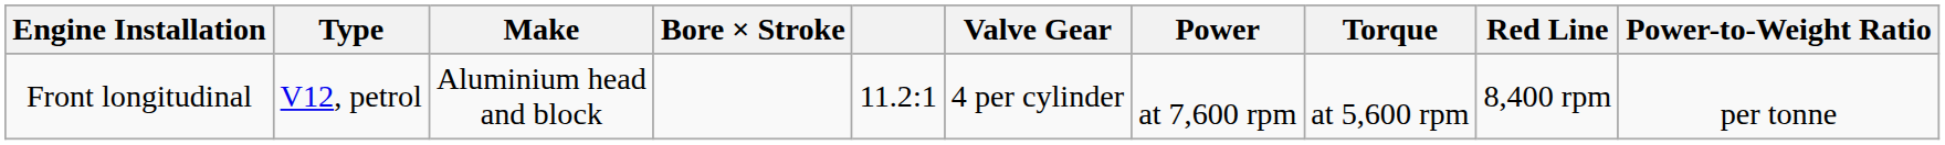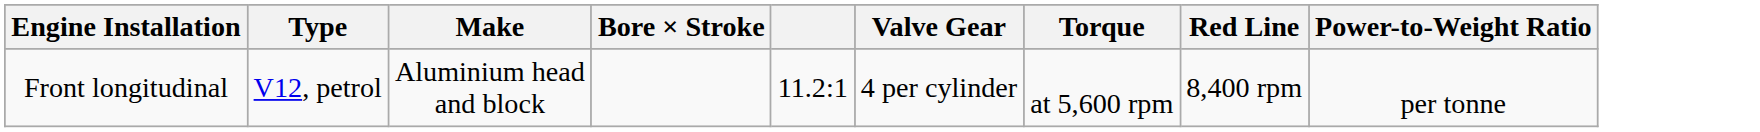 <table class="wikitable" style="text-align: center;">
 <tr>
 <th>Engine Installation</th>
 <th>Type</th>
 <th>Make</th>
 <th>Bore × Stroke</th>
 <th></th>
 <th>Valve Gear</th>
-<th>Power</th>
 <th>Torque</th>
 <th>Red Line</th>
 <th>Power-to-Weight Ratio</th>
 </tr>
 <tr>
 <td>Front longitudinal</td>
 <td><a href='#'>V12</a>, petrol</td>
 <td>Aluminium head<br>and block</td>
 <td></td>
 <td>11.2:1</td>
 <td>4 per cylinder</td>
-<td><br>at 7,600 rpm</td>
 <td><br>at 5,600 rpm</td>
 <td>8,400 rpm</td>
 <td><br>per tonne</td>
 </tr>
 </table>
